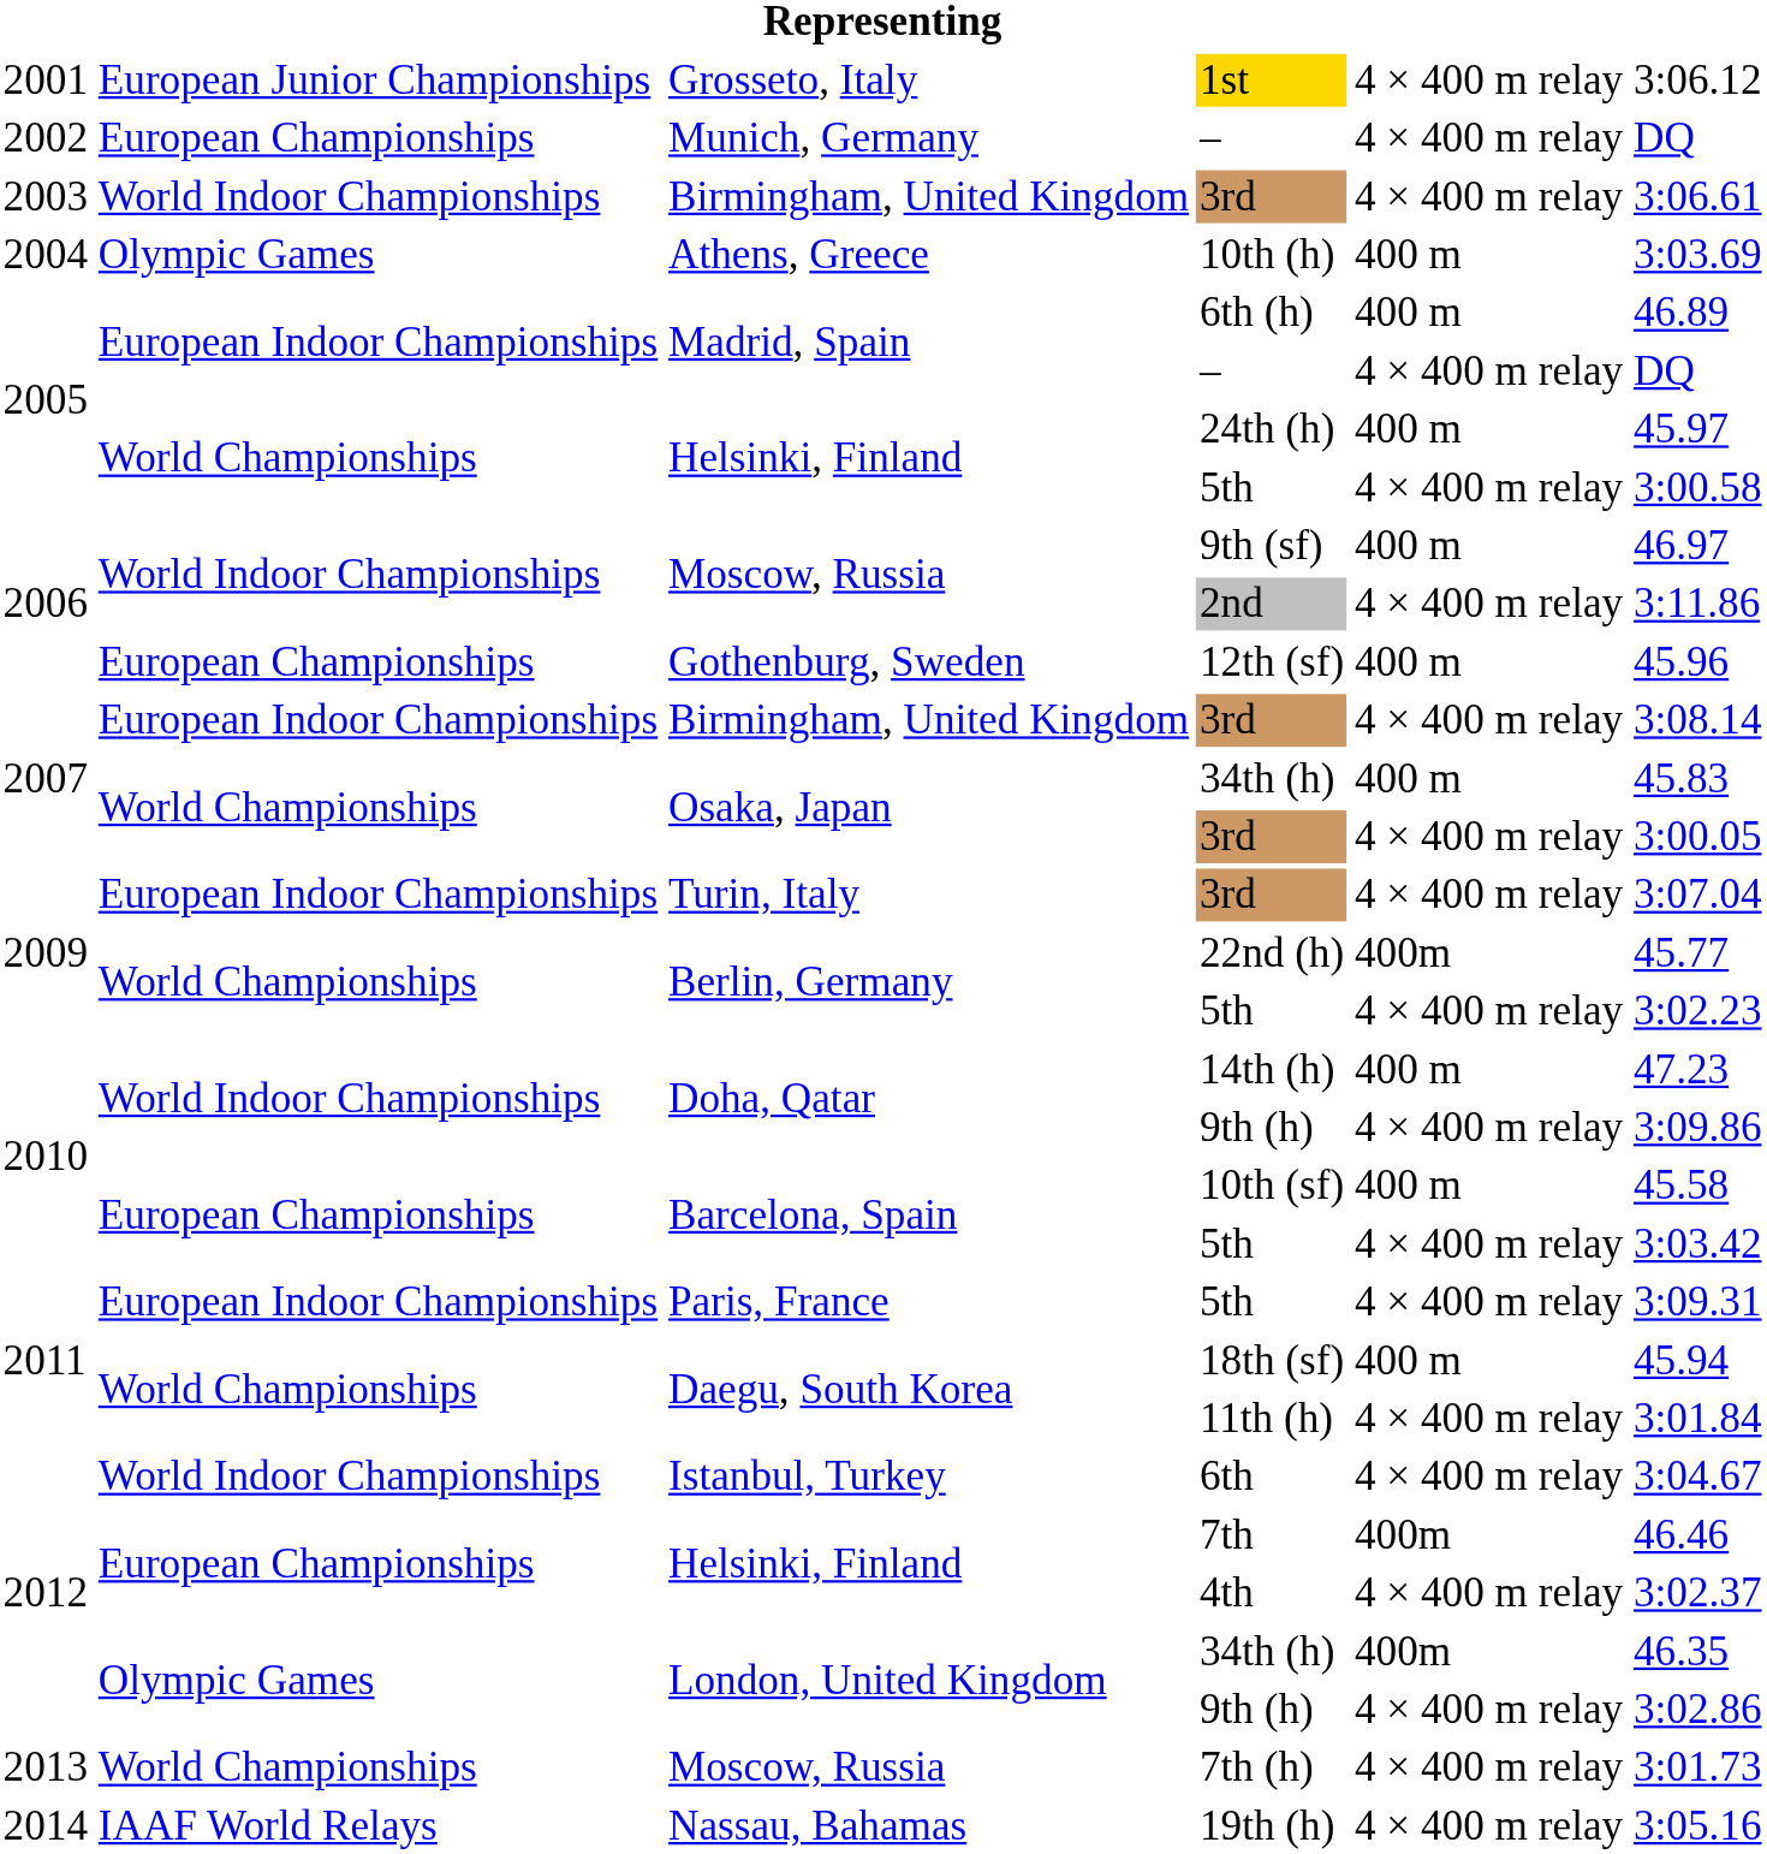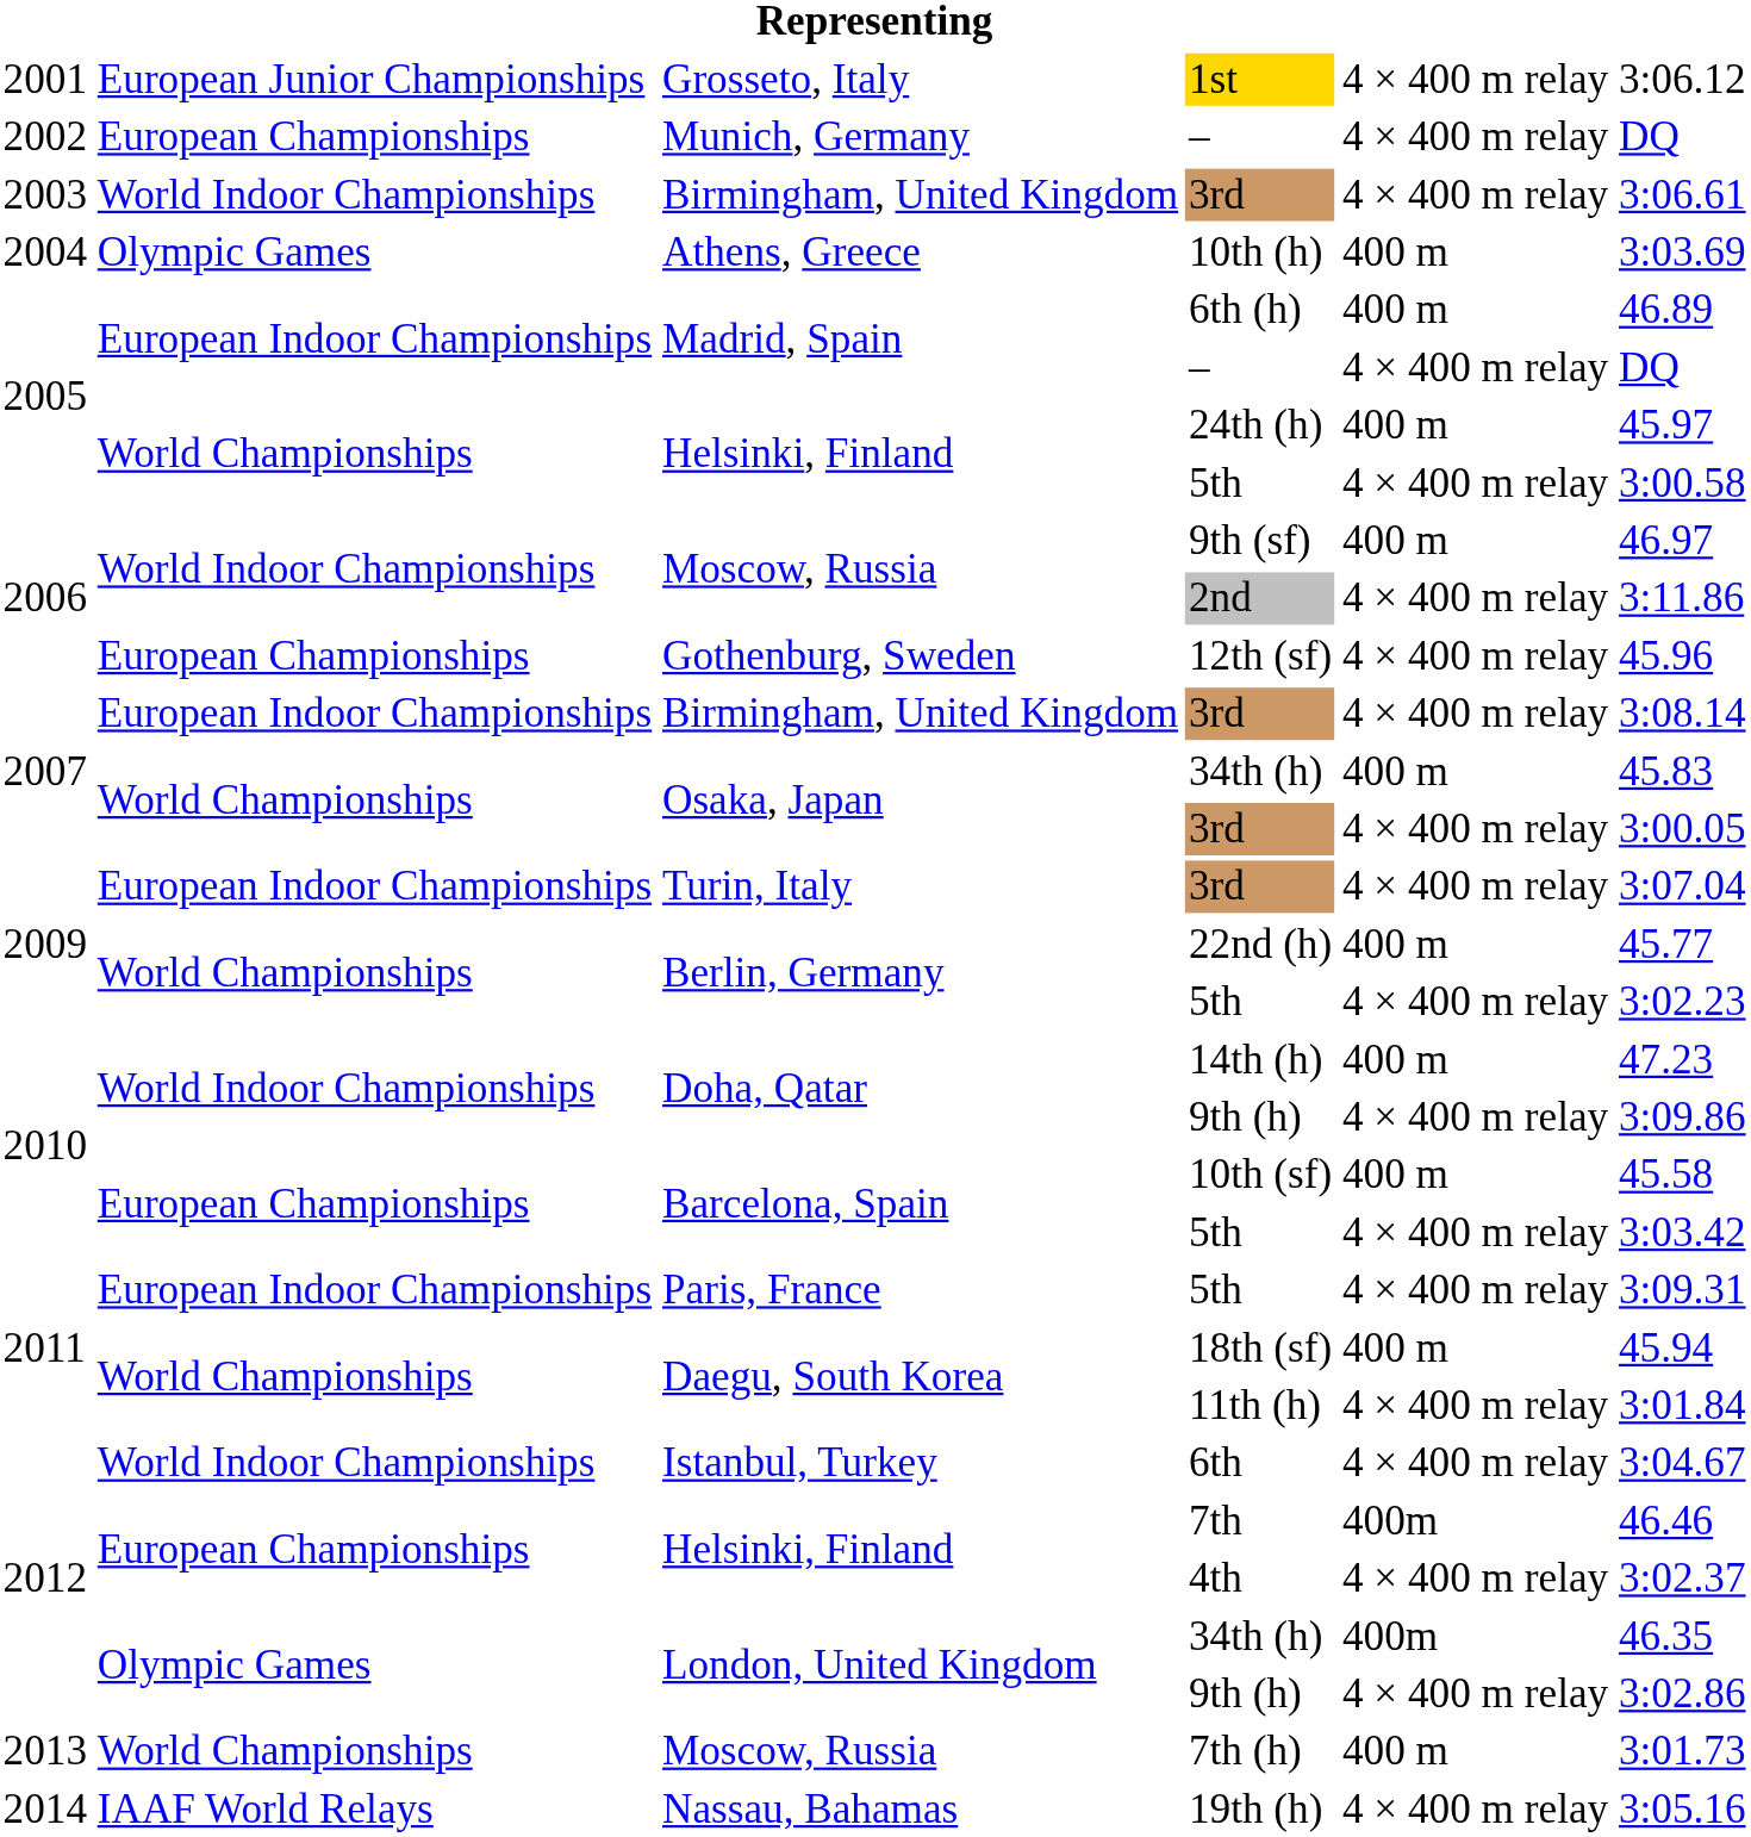 <table>
 <tr>
 <th colspan="6">Representing </th>
 </tr>
 <tr>
 <td>2001</td>
 <td><a href='#'>European Junior Championships</a></td>
 <td><a href='#'>Grosseto</a>, <a href='#'>Italy</a></td>
 <td bgcolor="gold">1st</td>
 <td>4 × 400 m relay</td>
 <td>3:06.12</td>
 </tr>
 <tr>
 <td>2002</td>
 <td><a href='#'>European Championships</a></td>
 <td><a href='#'>Munich</a>, <a href='#'>Germany</a></td>
 <td>–</td>
 <td>4 × 400 m relay</td>
 <td><a href='#'>DQ</a></td>
 </tr>
 <tr>
 <td>2003</td>
 <td><a href='#'>World Indoor Championships</a></td>
 <td><a href='#'>Birmingham</a>, <a href='#'>United Kingdom</a></td>
 <td bgcolor="cc9966">3rd </td>
 <td>4 × 400 m relay</td>
 <td><a href='#'>3:06.61</a></td>
 </tr>
 <tr>
 <td>2004</td>
 <td><a href='#'>Olympic Games</a></td>
 <td><a href='#'>Athens</a>, <a href='#'>Greece</a></td>
 <td>10th (h)</td>
 <td>400 m</td>
 <td><a href='#'>3:03.69</a></td>
 </tr>
 <tr>
 <td rowspan=4>2005</td>
 <td rowspan=2><a href='#'>European Indoor Championships</a></td>
 <td rowspan=2><a href='#'>Madrid</a>, <a href='#'>Spain</a></td>
 <td>6th (h)</td>
 <td>400 m</td>
 <td><a href='#'>46.89</a></td>
 </tr>
 <tr>
 <td>–</td>
 <td>4 × 400 m relay</td>
 <td><a href='#'>DQ</a></td>
 </tr>
 <tr>
 <td rowspan=2><a href='#'>World Championships</a></td>
 <td rowspan=2><a href='#'>Helsinki</a>, <a href='#'>Finland</a></td>
 <td>24th (h)</td>
 <td>400 m</td>
 <td><a href='#'>45.97</a></td>
 </tr>
 <tr>
 <td>5th</td>
 <td>4 × 400 m relay</td>
 <td><a href='#'>3:00.58</a></td>
 </tr>
 <tr>
 <td rowspan=3>2006</td>
 <td rowspan=2><a href='#'>World Indoor Championships</a></td>
 <td rowspan=2><a href='#'>Moscow</a>, <a href='#'>Russia</a></td>
 <td>9th (sf)</td>
 <td>400 m</td>
 <td><a href='#'>46.97</a></td>
 </tr>
 <tr>
 <td bgcolor="silver">2nd</td>
 <td>4 × 400 m relay</td>
 <td><a href='#'>3:11.86</a></td>
 </tr>
 <tr>
 <td><a href='#'>European Championships</a></td>
 <td><a href='#'>Gothenburg</a>, <a href='#'>Sweden</a></td>
 <td>12th (sf)</td>
-<td>400 m</td>
+<td>4 × 400 m relay</td>
 <td><a href='#'>45.96</a></td>
 </tr>
 <tr>
 <td rowspan=3>2007</td>
 <td><a href='#'>European Indoor Championships</a></td>
 <td><a href='#'>Birmingham</a>, <a href='#'>United Kingdom</a></td>
 <td bgcolor="cc9966">3rd</td>
 <td>4 × 400 m relay</td>
 <td><a href='#'>3:08.14</a></td>
 </tr>
 <tr>
 <td rowspan=2><a href='#'>World Championships</a></td>
 <td rowspan=2><a href='#'>Osaka</a>, <a href='#'>Japan</a></td>
 <td>34th (h)</td>
 <td>400 m</td>
 <td><a href='#'>45.83</a></td>
 </tr>
 <tr>
 <td bgcolor="cc9966">3rd</td>
 <td>4 × 400 m relay</td>
 <td><a href='#'>3:00.05</a></td>
 </tr>
 <tr>
 <td rowspan=3>2009</td>
 <td><a href='#'>European Indoor Championships</a></td>
 <td><a href='#'>Turin, Italy</a></td>
 <td bgcolor="cc9966">3rd</td>
 <td>4 × 400 m relay</td>
 <td><a href='#'>3:07.04</a></td>
 </tr>
 <tr>
 <td rowspan=2><a href='#'>World Championships</a></td>
 <td rowspan=2><a href='#'>Berlin, Germany</a></td>
 <td>22nd (h)</td>
-<td>400m</td>
+<td>400 m</td>
 <td><a href='#'>45.77</a></td>
 </tr>
 <tr>
 <td>5th</td>
 <td>4 × 400 m relay</td>
 <td><a href='#'>3:02.23</a></td>
 </tr>
 <tr>
 <td rowspan=4>2010</td>
 <td rowspan=2><a href='#'>World Indoor Championships</a></td>
 <td rowspan=2><a href='#'>Doha, Qatar</a></td>
 <td>14th (h)</td>
 <td>400 m</td>
 <td><a href='#'>47.23</a></td>
 </tr>
 <tr>
 <td>9th (h)</td>
 <td>4 × 400 m relay</td>
 <td><a href='#'>3:09.86</a></td>
 </tr>
 <tr>
 <td rowspan=2><a href='#'>European Championships</a></td>
 <td rowspan=2><a href='#'>Barcelona, Spain</a></td>
 <td>10th (sf)</td>
 <td>400 m</td>
 <td><a href='#'>45.58</a></td>
 </tr>
 <tr>
 <td>5th</td>
 <td>4 × 400 m relay</td>
 <td><a href='#'>3:03.42</a></td>
 </tr>
 <tr>
 <td rowspan=3>2011</td>
 <td><a href='#'>European Indoor Championships</a></td>
 <td><a href='#'>Paris, France</a></td>
 <td>5th</td>
 <td>4 × 400 m relay</td>
 <td><a href='#'>3:09.31</a></td>
 </tr>
 <tr>
 <td rowspan=2><a href='#'>World Championships</a></td>
 <td rowspan=2><a href='#'>Daegu</a>, <a href='#'>South Korea</a></td>
 <td>18th (sf)</td>
 <td>400 m</td>
 <td><a href='#'>45.94</a></td>
 </tr>
 <tr>
 <td>11th (h)</td>
 <td>4 × 400 m relay</td>
 <td><a href='#'>3:01.84</a></td>
 </tr>
 <tr>
 <td rowspan=5>2012</td>
 <td><a href='#'>World Indoor Championships</a></td>
 <td><a href='#'>Istanbul, Turkey</a></td>
 <td>6th</td>
 <td>4 × 400 m relay</td>
 <td><a href='#'>3:04.67</a></td>
 </tr>
 <tr>
 <td rowspan=2><a href='#'>European Championships</a></td>
 <td rowspan=2><a href='#'>Helsinki, Finland</a></td>
 <td>7th</td>
 <td>400m</td>
 <td><a href='#'>46.46</a></td>
 </tr>
 <tr>
 <td>4th</td>
 <td>4 × 400 m relay</td>
 <td><a href='#'>3:02.37</a></td>
 </tr>
 <tr>
 <td rowspan=2><a href='#'>Olympic Games</a></td>
 <td rowspan=2><a href='#'>London, United Kingdom</a></td>
 <td>34th (h)</td>
 <td>400m</td>
 <td><a href='#'>46.35</a></td>
 </tr>
 <tr>
 <td>9th (h)</td>
 <td>4 × 400 m relay</td>
 <td><a href='#'>3:02.86</a></td>
 </tr>
 <tr>
 <td>2013</td>
 <td><a href='#'>World Championships</a></td>
 <td><a href='#'>Moscow, Russia</a></td>
 <td>7th (h)</td>
-<td>4 × 400 m relay</td>
+<td>400 m</td>
 <td><a href='#'>3:01.73</a></td>
 </tr>
 <tr>
 <td>2014</td>
 <td><a href='#'>IAAF World Relays</a></td>
 <td><a href='#'>Nassau, Bahamas</a></td>
 <td>19th (h)</td>
 <td>4 × 400 m relay</td>
 <td><a href='#'>3:05.16</a></td>
 </tr>
 </table>
